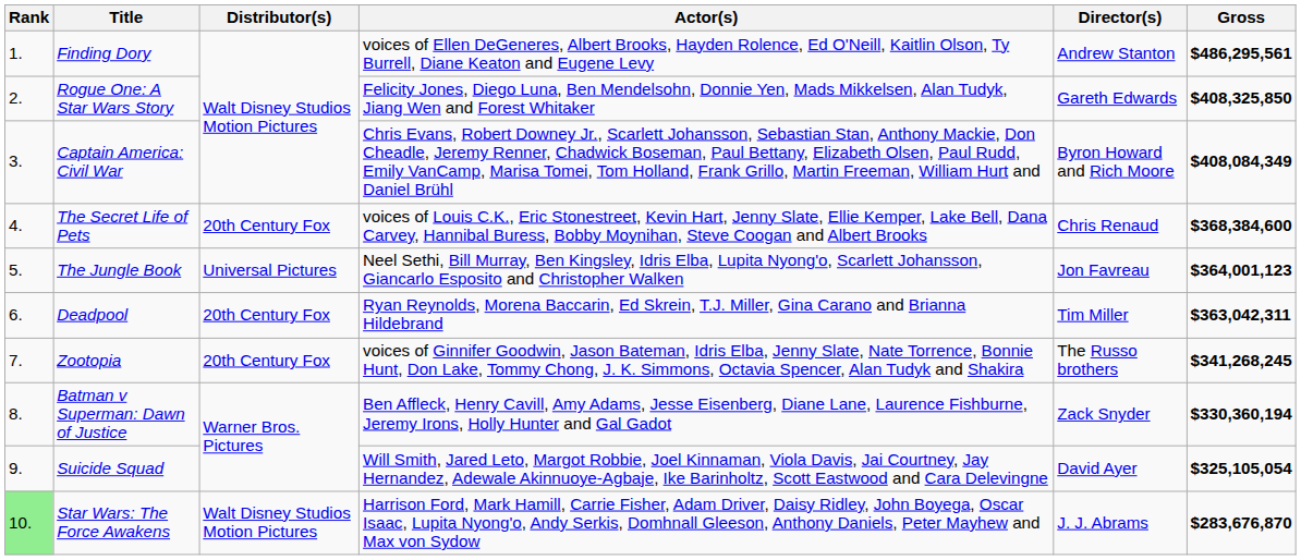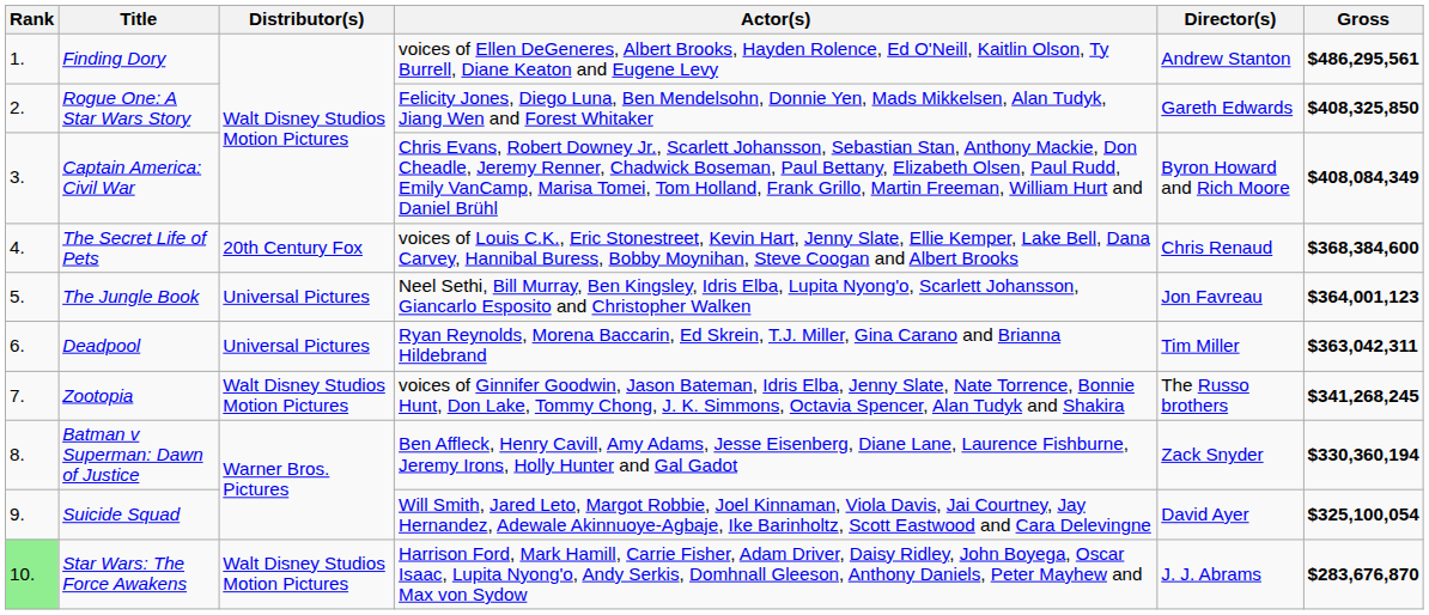 <table class="wikitable">
 <tr>
 <th>Rank</th>
 <th>Title</th>
 <th>Distributor(s)</th>
 <th>Actor(s)</th>
 <th>Director(s)</th>
 <th>Gross</th>
 </tr>
 <tr>
 <td>1.</td>
 <td><em><a href='#'>Finding Dory</a></em></td>
 <td rowspan="3"><a href='#'>Walt Disney Studios Motion Pictures</a></td>
 <td>voices of <a href='#'>Ellen DeGeneres</a>, <a href='#'>Albert Brooks</a>, <a href='#'>Hayden Rolence</a>, <a href='#'>Ed O'Neill</a>, <a href='#'>Kaitlin Olson</a>, <a href='#'>Ty Burrell</a>, <a href='#'>Diane Keaton</a> and <a href='#'>Eugene Levy</a></td>
 <td><a href='#'>Andrew Stanton</a></td>
 <td><strong>$486,295,561</strong></td>
 </tr>
 <tr>
 <td>2.</td>
 <td><em><a href='#'>Rogue One: A Star Wars Story</a></em></td>
 <td><a href='#'>Felicity Jones</a>, <a href='#'>Diego Luna</a>, <a href='#'>Ben Mendelsohn</a>, <a href='#'>Donnie Yen</a>, <a href='#'>Mads Mikkelsen</a>, <a href='#'>Alan Tudyk</a>, <a href='#'>Jiang Wen</a> and <a href='#'>Forest Whitaker</a></td>
 <td><a href='#'>Gareth Edwards</a></td>
 <td><strong>$408,325,850</strong></td>
 </tr>
 <tr>
 <td>3.</td>
 <td><em><a href='#'>Captain America: Civil War</a></em></td>
 <td><a href='#'>Chris Evans</a>, <a href='#'>Robert Downey Jr.</a>, <a href='#'>Scarlett Johansson</a>, <a href='#'>Sebastian Stan</a>, <a href='#'>Anthony Mackie</a>, <a href='#'>Don Cheadle</a>, <a href='#'>Jeremy Renner</a>, <a href='#'>Chadwick Boseman</a>, <a href='#'>Paul Bettany</a>, <a href='#'>Elizabeth Olsen</a>, <a href='#'>Paul Rudd</a>, <a href='#'>Emily VanCamp</a>, <a href='#'>Marisa Tomei</a>, <a href='#'>Tom Holland</a>, <a href='#'>Frank Grillo</a>, <a href='#'>Martin Freeman</a>, <a href='#'>William Hurt</a> and <a href='#'>Daniel Brühl</a></td>
 <td><a href='#'>Byron Howard</a> and <a href='#'>Rich Moore</a></td>
 <td><strong>$408,084,349</strong></td>
 </tr>
 <tr>
 <td>4.</td>
 <td><em><a href='#'>The Secret Life of Pets</a></em></td>
 <td><a href='#'>20th Century Fox</a></td>
 <td>voices of <a href='#'>Louis C.K.</a>, <a href='#'>Eric Stonestreet</a>, <a href='#'>Kevin Hart</a>, <a href='#'>Jenny Slate</a>, <a href='#'>Ellie Kemper</a>, <a href='#'>Lake Bell</a>, <a href='#'>Dana Carvey</a>, <a href='#'>Hannibal Buress</a>, <a href='#'>Bobby Moynihan</a>, <a href='#'>Steve Coogan</a> and <a href='#'>Albert Brooks</a></td>
 <td><a href='#'>Chris Renaud</a></td>
 <td><strong>$368,384,600</strong></td>
 </tr>
 <tr>
 <td>5.</td>
 <td><em><a href='#'>The Jungle Book</a></em></td>
 <td><a href='#'>Universal Pictures</a></td>
 <td>Neel Sethi, <a href='#'>Bill Murray</a>, <a href='#'>Ben Kingsley</a>, <a href='#'>Idris Elba</a>, <a href='#'>Lupita Nyong'o</a>, <a href='#'>Scarlett Johansson</a>, <a href='#'>Giancarlo Esposito</a> and <a href='#'>Christopher Walken</a></td>
 <td><a href='#'>Jon Favreau</a></td>
 <td><strong>$364,001,123</strong></td>
 </tr>
 <tr>
 <td>6.</td>
 <td><em><a href='#'>Deadpool</a></em></td>
-<td><a href='#'>20th Century Fox</a></td>
+<td><a href='#'>Universal Pictures</a></td>
 <td><a href='#'>Ryan Reynolds</a>, <a href='#'>Morena Baccarin</a>, <a href='#'>Ed Skrein</a>, <a href='#'>T.J. Miller</a>, <a href='#'>Gina Carano</a> and <a href='#'>Brianna Hildebrand</a></td>
 <td><a href='#'>Tim Miller</a></td>
 <td><strong>$363,042,311</strong></td>
 </tr>
 <tr>
 <td>7.</td>
 <td><em><a href='#'>Zootopia</a></em></td>
-<td><a href='#'>20th Century Fox</a></td>
+<td><a href='#'>Walt Disney Studios Motion Pictures</a></td>
 <td>voices of <a href='#'>Ginnifer Goodwin</a>, <a href='#'>Jason Bateman</a>, <a href='#'>Idris Elba</a>, <a href='#'>Jenny Slate</a>, <a href='#'>Nate Torrence</a>, <a href='#'>Bonnie Hunt</a>, <a href='#'>Don Lake</a>, <a href='#'>Tommy Chong</a>, <a href='#'>J. K. Simmons</a>, <a href='#'>Octavia Spencer</a>, <a href='#'>Alan Tudyk</a> and <a href='#'>Shakira</a></td>
 <td>The <a href='#'>Russo brothers</a></td>
 <td><strong>$341,268,245</strong></td>
 </tr>
 <tr>
 <td>8.</td>
 <td><em><a href='#'>Batman v Superman: Dawn of Justice</a></em></td>
 <td rowspan="2"><a href='#'>Warner Bros. Pictures</a></td>
 <td><a href='#'>Ben Affleck</a>, <a href='#'>Henry Cavill</a>, <a href='#'>Amy Adams</a>, <a href='#'>Jesse Eisenberg</a>, <a href='#'>Diane Lane</a>, <a href='#'>Laurence Fishburne</a>, <a href='#'>Jeremy Irons</a>, <a href='#'>Holly Hunter</a> and <a href='#'>Gal Gadot</a></td>
 <td><a href='#'>Zack Snyder</a></td>
 <td><strong>$330,360,194</strong></td>
 </tr>
 <tr>
 <td>9.</td>
 <td><em><a href='#'>Suicide Squad</a></em></td>
 <td><a href='#'>Will Smith</a>, <a href='#'>Jared Leto</a>, <a href='#'>Margot Robbie</a>, <a href='#'>Joel Kinnaman</a>, <a href='#'>Viola Davis</a>, <a href='#'>Jai Courtney</a>, <a href='#'>Jay Hernandez</a>, <a href='#'>Adewale Akinnuoye-Agbaje</a>, <a href='#'>Ike Barinholtz</a>, <a href='#'>Scott Eastwood</a> and <a href='#'>Cara Delevingne</a></td>
 <td><a href='#'>David Ayer</a></td>
-<td><strong>$325,105,054</strong></td>
+<td><strong>$325,100,054</strong></td>
 </tr>
 <tr>
 <td style="background: lightgreen;">10.</td>
 <td><em><a href='#'>Star Wars: The Force Awakens</a></em></td>
 <td rowspan="2"><a href='#'>Walt Disney Studios Motion Pictures</a></td>
 <td><a href='#'>Harrison Ford</a>, <a href='#'>Mark Hamill</a>, <a href='#'>Carrie Fisher</a>, <a href='#'>Adam Driver</a>, <a href='#'>Daisy Ridley</a>, <a href='#'>John Boyega</a>, <a href='#'>Oscar Isaac</a>, <a href='#'>Lupita Nyong'o</a>, <a href='#'>Andy Serkis</a>, <a href='#'>Domhnall Gleeson</a>, <a href='#'>Anthony Daniels</a>, <a href='#'>Peter Mayhew</a> and <a href='#'>Max von Sydow</a></td>
 <td><a href='#'>J. J. Abrams</a></td>
 <td><strong>$283,676,870</strong></td>
 </tr>
 </table>
